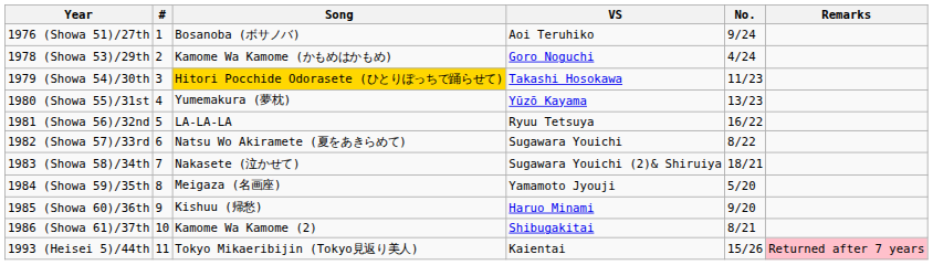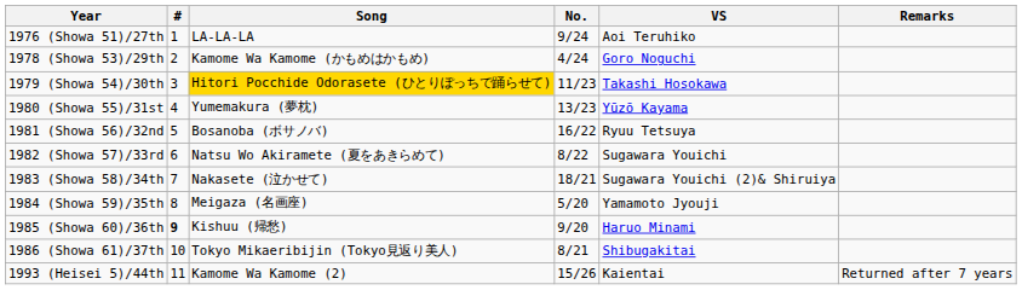 <table class="wikitable">
 <tr>
 <th>Year</th>
 <th>#</th>
 <th>Song</th>
+<th>No.</th>
 <th>VS</th>
-<th>No.</th>
 <th>Remarks</th>
 </tr>
 <tr>
 <td>1976 (Showa 51)/27th</td>
 <td>1</td>
-<td>Bosanoba (ボサノバ)</td>
+<td>LA-LA-LA</td>
+<td>9/24</td>
 <td>Aoi Teruhiko</td>
-<td>9/24</td>
 <td></td>
 </tr>
 <tr>
 <td>1978 (Showa 53)/29th</td>
 <td>2</td>
 <td>Kamome Wa Kamome  (かもめはかもめ)</td>
+<td>4/24</td>
 <td><a href='#'>Goro Noguchi</a></td>
-<td>4/24</td>
 <td></td>
 </tr>
 <tr>
 <td>1979 (Showa 54)/30th</td>
 <td>3</td>
 <td style="background: gold;">Hitori Pocchide Odorasete (ひとりぽっちで踊らせて)</td>
+<td>11/23</td>
 <td><a href='#'>Takashi Hosokawa</a></td>
-<td>11/23</td>
 <td></td>
 </tr>
 <tr>
 <td>1980 (Showa 55)/31st</td>
 <td>4</td>
 <td>Yumemakura (夢枕)</td>
+<td>13/23</td>
 <td><a href='#'>Yūzō Kayama</a></td>
-<td>13/23</td>
 <td></td>
 </tr>
 <tr>
 <td>1981 (Showa 56)/32nd</td>
 <td>5</td>
-<td>LA-LA-LA</td>
+<td>Bosanoba (ボサノバ)</td>
+<td>16/22</td>
 <td>Ryuu Tetsuya</td>
-<td>16/22</td>
 <td></td>
 </tr>
 <tr>
 <td>1982 (Showa 57)/33rd</td>
 <td>6</td>
 <td>Natsu Wo Akiramete (夏をあきらめて)</td>
+<td>8/22</td>
 <td>Sugawara Youichi</td>
-<td>8/22</td>
 <td></td>
 </tr>
 <tr>
 <td>1983 (Showa 58)/34th</td>
 <td>7</td>
 <td>Nakasete (泣かせて)</td>
+<td>18/21</td>
 <td>Sugawara Youichi (2)& Shiruiya</td>
-<td>18/21</td>
 <td></td>
 </tr>
 <tr>
 <td>1984 (Showa 59)/35th</td>
 <td>8</td>
 <td>Meigaza (名画座)</td>
+<td>5/20</td>
 <td>Yamamoto Jyouji</td>
-<td>5/20</td>
 <td></td>
 </tr>
 <tr>
 <td>1985 (Showa 60)/36th</td>
-<td>9</td>
+<td><strong>9</strong></td>
 <td>Kishuu (帰愁)</td>
+<td>9/20</td>
 <td><a href='#'>Haruo Minami</a></td>
-<td>9/20</td>
 <td></td>
 </tr>
 <tr>
 <td>1986 (Showa 61)/37th</td>
 <td>10</td>
-<td>Kamome Wa Kamome (2)</td>
+<td>Tokyo Mikaeribijin (Tokyo見返り美人)</td>
+<td>8/21</td>
 <td><a href='#'>Shibugakitai</a></td>
-<td>8/21</td>
 <td></td>
 </tr>
 <tr>
 <td>1993 (Heisei 5)/44th</td>
 <td>11</td>
-<td>Tokyo Mikaeribijin (Tokyo見返り美人)</td>
+<td>Kamome Wa Kamome (2)</td>
+<td>15/26</td>
 <td>Kaientai</td>
-<td>15/26</td>
-<td style="background: pink;">Returned after 7 years</td>
+<td>Returned after 7 years</td>
 </tr>
 </table>
